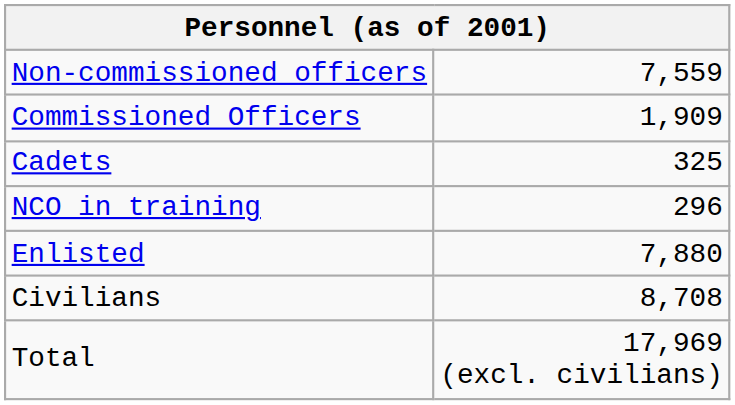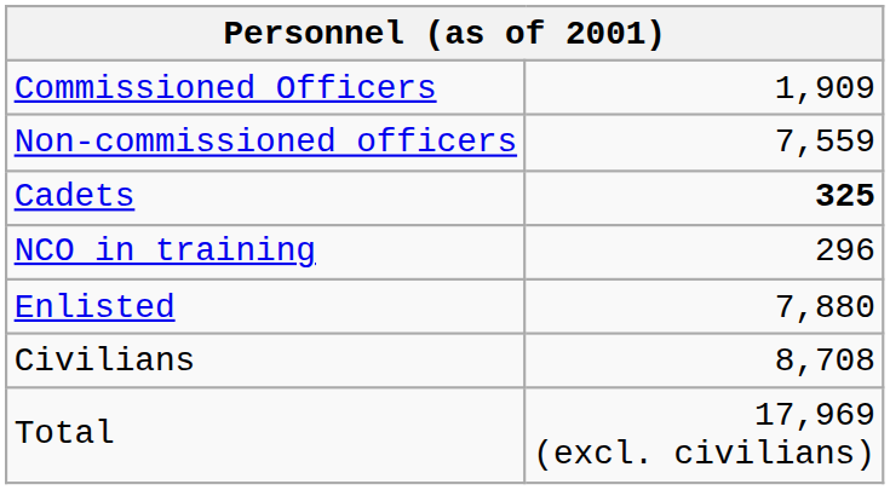 <table class="wikitable">
 <tr>
 <th colspan=2>Personnel (as of 2001)</th>
+</tr>
+<tr>
+<td><a href='#'>Commissioned Officers</a></td>
+<td align="right">1,909</td>
 </tr>
 <tr>
 <td><a href='#'>Non-commissioned officers</a></td>
 <td align="right">7,559</td>
 </tr>
 <tr>
-<td><a href='#'>Commissioned Officers</a></td>
-<td align="right">1,909</td>
-</tr>
-<tr>
 <td><a href='#'>Cadets</a></td>
-<td align="right">325</td>
+<td align="right"><strong>325</strong></td>
 </tr>
 <tr>
 <td><a href='#'>NCO in training</a></td>
 <td align="right">296</td>
 </tr>
 <tr>
 <td><a href='#'>Enlisted</a></td>
 <td align="right">7,880</td>
 </tr>
 <tr>
 <td>Civilians</td>
 <td align="right">8,708</td>
 </tr>
 <tr>
 <td>Total</td>
 <td align="right">17,969 <br>(excl. civilians)</td>
 </tr>
 </table>
